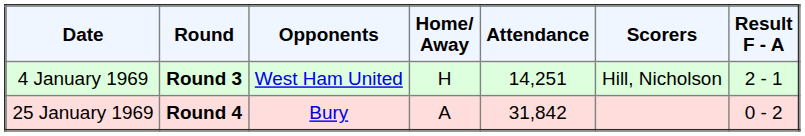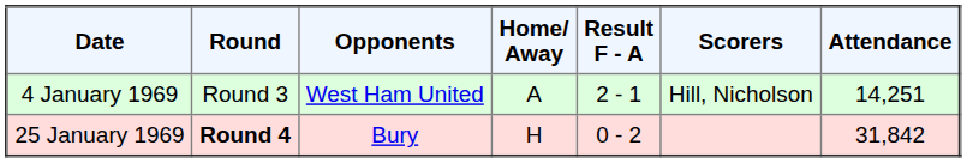 <table border="2" cellpadding="4" style="border-collapse:collapse; text-align:center; font-size:smaller;">
 <tr style="background:#f0f6ff;">
 <th><strong>Date</strong></th>
 <th><strong>Round</strong></th>
 <th><strong>Opponents</strong></th>
 <th><strong>Home/<br>Away</strong></th>
+<th><strong>Result<br>F - A</strong></th>
+<th><strong>Scorers</strong></th>
 <th><strong>Attendance</strong></th>
-<th><strong>Scorers</strong></th>
-<th><strong>Result<br>F - A</strong></th>
 </tr>
 <tr bgcolor="#ddffdd">
 <td>4 January 1969</td>
-<td><strong>Round 3</strong></td>
+<td>Round 3</td>
 <td><a href='#'>West Ham United</a></td>
-<td>H</td>
+<td>A</td>
+<td>2 - 1</td>
+<td>Hill, Nicholson</td>
 <td>14,251</td>
-<td>Hill, Nicholson</td>
-<td>2 - 1</td>
 </tr>
 <tr bgcolor="#ffdddd">
 <td>25 January 1969</td>
 <td><strong>Round 4</strong></td>
 <td><a href='#'>Bury</a></td>
-<td>A</td>
+<td>H</td>
+<td>0 - 2</td>
+<td></td>
 <td>31,842</td>
-<td></td>
-<td>0 - 2</td>
 </tr>
 </table>
